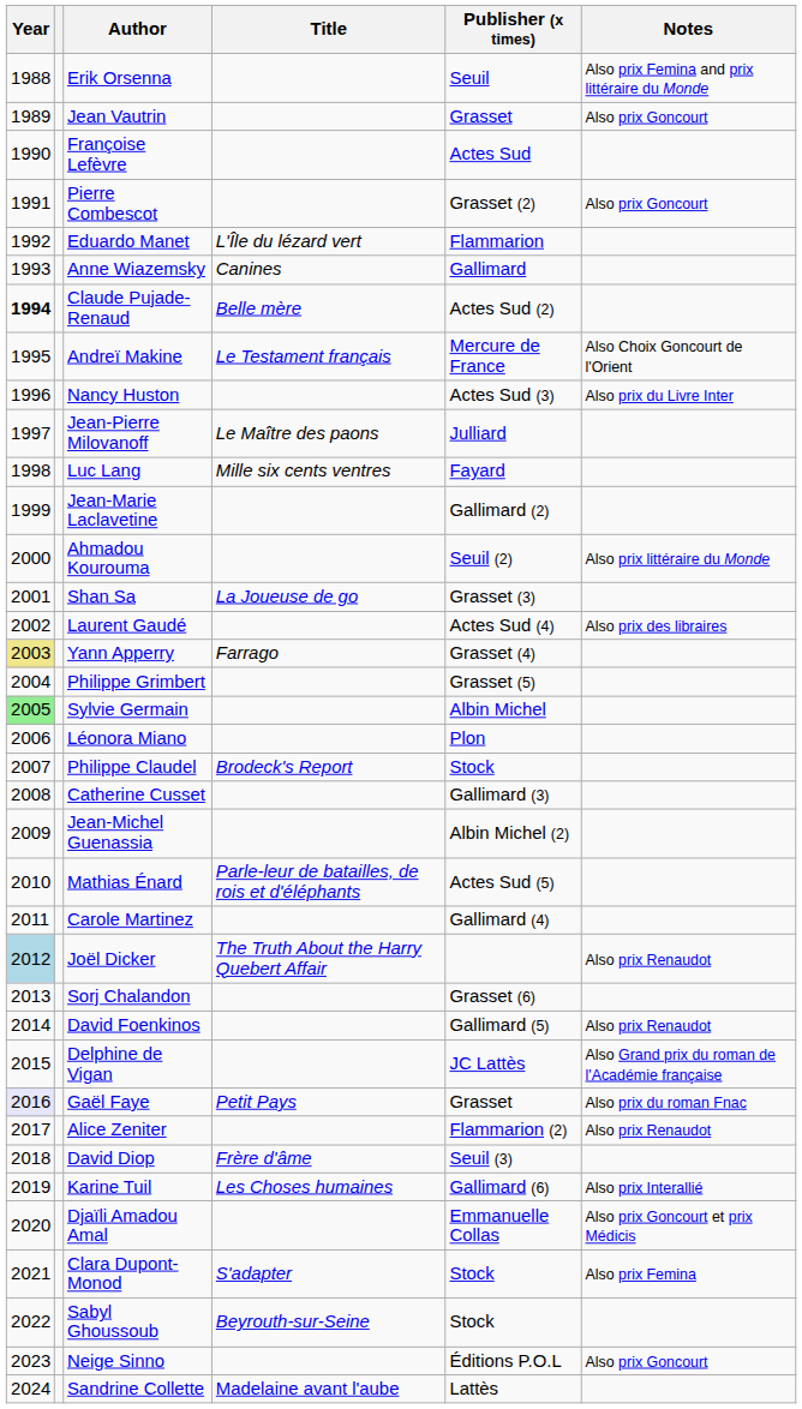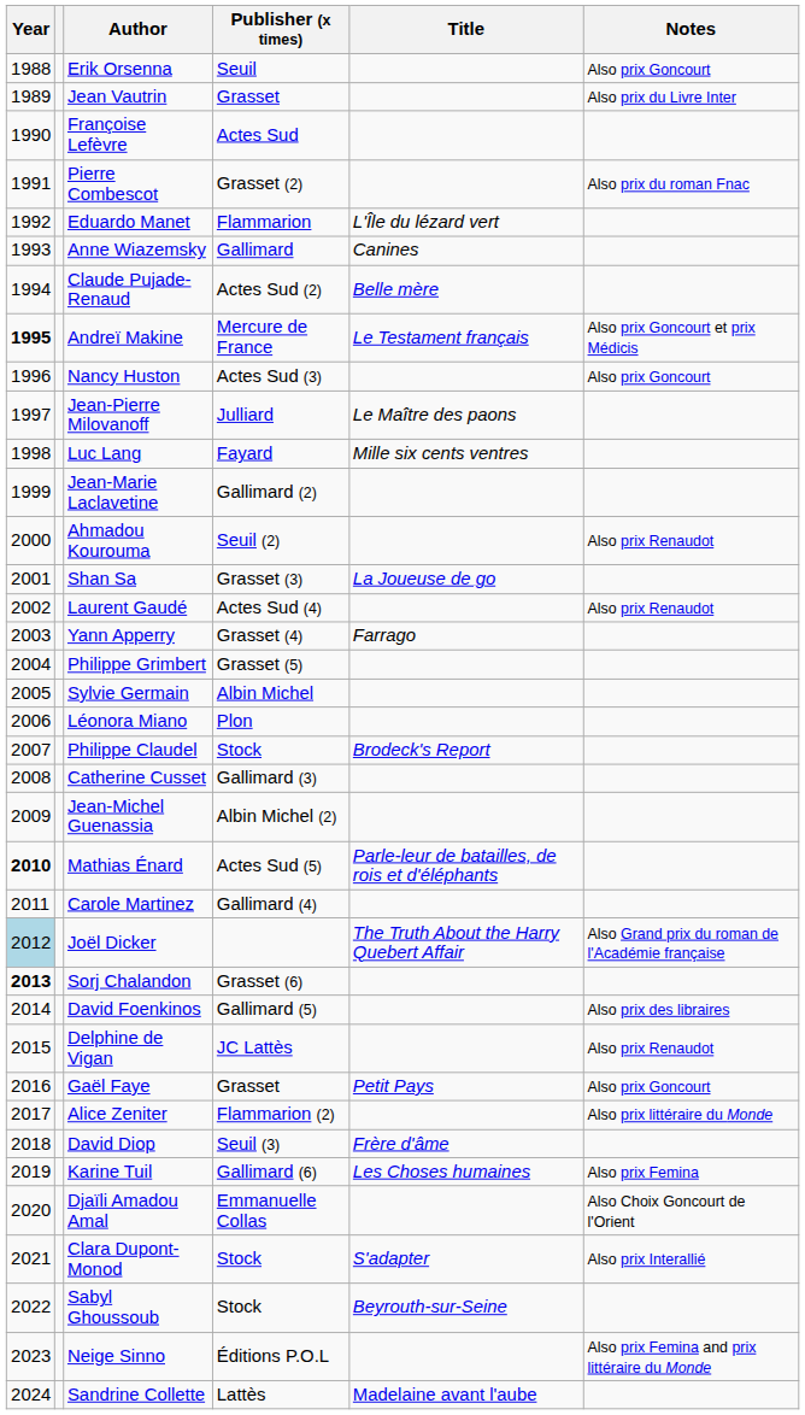 <table width="80%" class="wikitable sortable" style="margin: 1em auto;">
 <tr>
 <th>Year</th>
 <th></th>
 <th>Author</th>
+<th>Publisher <small>(x times)</small></th>
 <th>Title</th>
-<th>Publisher <small>(x times)</small></th>
 <th>Notes</th>
 </tr>
 <tr>
 <td>1988</td>
 <td></td>
 <td><a href='#'>Erik Orsenna</a></td>
+<td><a href='#'>Seuil</a></td>
 <td><em></em></td>
-<td><a href='#'>Seuil</a></td>
-<td><small>Also <a href='#'>prix Femina</a> and <a href='#'>prix littéraire du <em>Monde</em></a></small></td>
+<td><small>Also <a href='#'>prix Goncourt</a></small></td>
 </tr>
 <tr>
 <td>1989</td>
 <td></td>
 <td><a href='#'>Jean Vautrin</a></td>
+<td><a href='#'>Grasset</a></td>
 <td><em></em></td>
-<td><a href='#'>Grasset</a></td>
-<td><small>Also <a href='#'>prix Goncourt</a></small></td>
+<td><small>Also <a href='#'>prix du Livre Inter</a></small></td>
 </tr>
 <tr>
 <td>1990</td>
 <td></td>
 <td><a href='#'>Françoise Lefèvre</a></td>
+<td><a href='#'>Actes Sud</a></td>
 <td><em></em></td>
-<td><a href='#'>Actes Sud</a></td>
 <td></td>
 </tr>
 <tr>
 <td>1991</td>
 <td></td>
 <td><a href='#'>Pierre Combescot</a></td>
+<td>Grasset <small>(2)</small></td>
 <td><em></em></td>
-<td>Grasset <small>(2)</small></td>
-<td><small>Also <a href='#'>prix Goncourt</a></small></td>
+<td><small>Also <a href='#'>prix du roman Fnac</a></small></td>
 </tr>
 <tr>
 <td>1992</td>
 <td></td>
 <td><a href='#'>Eduardo Manet</a></td>
+<td><a href='#'>Flammarion</a></td>
 <td><em>L'Île du lézard vert</em></td>
-<td><a href='#'>Flammarion</a></td>
 <td></td>
 </tr>
 <tr>
 <td>1993</td>
 <td></td>
 <td><a href='#'>Anne Wiazemsky</a></td>
+<td><a href='#'>Gallimard</a></td>
 <td><em>Canines</em></td>
-<td><a href='#'>Gallimard</a></td>
 <td></td>
 </tr>
 <tr>
-<td><strong>1994</strong></td>
+<td>1994</td>
 <td></td>
 <td><a href='#'>Claude Pujade-Renaud</a></td>
+<td>Actes Sud <small>(2)</small></td>
 <td><em><a href='#'>Belle mère</a></em></td>
-<td>Actes Sud <small>(2)</small></td>
 <td></td>
 </tr>
 <tr>
-<td>1995</td>
+<td><strong>1995</strong></td>
 <td></td>
 <td><a href='#'>Andreï Makine</a></td>
+<td><a href='#'>Mercure de France</a></td>
 <td><em><a href='#'>Le Testament français</a></em></td>
-<td><a href='#'>Mercure de France</a></td>
-<td><small>Also Choix Goncourt de l'Orient</small></td>
+<td><small>Also <a href='#'>prix Goncourt</a> et <a href='#'>prix Médicis</a></small></td>
 </tr>
 <tr>
 <td>1996</td>
 <td></td>
 <td><a href='#'>Nancy Huston</a></td>
+<td>Actes Sud <small>(3)</small></td>
 <td><em></em></td>
-<td>Actes Sud <small>(3)</small></td>
-<td><small>Also <a href='#'>prix du Livre Inter</a></small></td>
+<td><small>Also <a href='#'>prix Goncourt</a></small></td>
 </tr>
 <tr>
 <td>1997</td>
 <td></td>
 <td><a href='#'>Jean-Pierre Milovanoff</a></td>
+<td><a href='#'>Julliard</a></td>
 <td><em>Le Maître des paons</em></td>
-<td><a href='#'>Julliard</a></td>
 <td></td>
 </tr>
 <tr>
 <td>1998</td>
 <td></td>
 <td><a href='#'>Luc Lang</a></td>
+<td><a href='#'>Fayard</a></td>
 <td><em>Mille six cents ventres</em></td>
-<td><a href='#'>Fayard</a></td>
 <td></td>
 </tr>
 <tr>
 <td>1999</td>
 <td></td>
 <td><a href='#'>Jean-Marie Laclavetine</a></td>
+<td>Gallimard <small>(2)</small></td>
 <td><em></em></td>
-<td>Gallimard <small>(2)</small></td>
 <td></td>
 </tr>
 <tr>
 <td>2000</td>
 <td></td>
 <td><a href='#'>Ahmadou Kourouma</a></td>
+<td><a href='#'>Seuil</a> <small>(2)</small></td>
 <td></td>
-<td><a href='#'>Seuil</a> <small>(2)</small></td>
-<td><small>Also <a href='#'>prix littéraire du <em>Monde</em></a></small></td>
+<td><small>Also <a href='#'>prix Renaudot</a></small></td>
 </tr>
 <tr>
 <td>2001</td>
 <td></td>
 <td><a href='#'>Shan Sa</a></td>
+<td>Grasset <small>(3)</small></td>
 <td><em><a href='#'>La Joueuse de go</a></em></td>
-<td>Grasset <small>(3)</small></td>
 <td></td>
 </tr>
 <tr>
 <td>2002</td>
 <td></td>
 <td><a href='#'>Laurent Gaudé</a></td>
+<td>Actes Sud <small>(4)</small></td>
 <td><em></em></td>
-<td>Actes Sud <small>(4)</small></td>
-<td><small>Also <a href='#'>prix des libraires</a></small></td>
+<td><small>Also <a href='#'>prix Renaudot</a></small></td>
 </tr>
 <tr>
-<td style="background: khaki;">2003</td>
+<td>2003</td>
 <td></td>
 <td><a href='#'>Yann Apperry</a></td>
+<td>Grasset <small>(4)</small></td>
 <td><em>Farrago</em></td>
-<td>Grasset <small>(4)</small></td>
 <td></td>
 </tr>
 <tr>
 <td>2004</td>
 <td></td>
 <td><a href='#'>Philippe Grimbert</a></td>
+<td>Grasset <small>(5)</small></td>
 <td><em></em></td>
-<td>Grasset <small>(5)</small></td>
 <td></td>
 </tr>
 <tr>
-<td style="background: lightgreen;">2005</td>
+<td>2005</td>
 <td></td>
 <td><a href='#'>Sylvie Germain</a></td>
+<td><a href='#'>Albin Michel</a></td>
 <td><em></em></td>
-<td><a href='#'>Albin Michel</a></td>
 <td></td>
 </tr>
 <tr>
 <td>2006</td>
 <td></td>
 <td><a href='#'>Léonora Miano</a></td>
+<td><a href='#'>Plon</a></td>
 <td><em></em></td>
-<td><a href='#'>Plon</a></td>
 <td></td>
 </tr>
 <tr>
 <td>2007</td>
 <td></td>
 <td><a href='#'>Philippe Claudel</a></td>
+<td><a href='#'>Stock</a></td>
 <td><em><a href='#'>Brodeck's Report</a></em></td>
-<td><a href='#'>Stock</a></td>
 <td></td>
 </tr>
 <tr>
 <td>2008</td>
 <td></td>
 <td><a href='#'>Catherine Cusset</a></td>
+<td>Gallimard <small>(3)</small></td>
 <td><em></em></td>
-<td>Gallimard <small>(3)</small></td>
 <td></td>
 </tr>
 <tr>
 <td>2009</td>
 <td></td>
 <td><a href='#'>Jean-Michel Guenassia</a></td>
+<td>Albin Michel <small>(2)</small></td>
 <td><em></em></td>
-<td>Albin Michel <small>(2)</small></td>
 <td></td>
 </tr>
 <tr>
-<td>2010</td>
+<td><strong>2010</strong></td>
 <td></td>
 <td><a href='#'>Mathias Énard</a></td>
+<td>Actes Sud <small>(5)</small></td>
 <td><em><a href='#'>Parle-leur de batailles, de rois et d'éléphants</a></em></td>
-<td>Actes Sud <small>(5)</small></td>
 <td></td>
 </tr>
 <tr>
 <td>2011</td>
 <td></td>
 <td><a href='#'>Carole Martinez</a></td>
+<td>Gallimard <small>(4)</small></td>
 <td><em></em></td>
-<td>Gallimard <small>(4)</small></td>
 <td></td>
 </tr>
 <tr>
 <td style="background: lightblue;">2012</td>
 <td></td>
 <td><a href='#'>Joël Dicker</a></td>
+<td></td>
 <td><em><a href='#'>The Truth About the Harry Quebert Affair</a></em></td>
-<td></td>
-<td><small>Also <a href='#'>prix Renaudot</a></small></td>
+<td><small>Also <a href='#'>Grand prix du roman de l'Académie française</a></small></td>
 </tr>
 <tr>
-<td>2013</td>
+<td><strong>2013</strong></td>
 <td></td>
 <td><a href='#'>Sorj Chalandon</a></td>
+<td>Grasset <small>(6)</small></td>
 <td><em></em></td>
-<td>Grasset <small>(6)</small></td>
 <td></td>
 </tr>
 <tr>
 <td>2014</td>
 <td></td>
 <td><a href='#'>David Foenkinos</a></td>
+<td>Gallimard <small>(5)</small></td>
 <td><em></em></td>
-<td>Gallimard <small>(5)</small></td>
-<td><small>Also <a href='#'>prix Renaudot</a></small></td>
+<td><small>Also <a href='#'>prix des libraires</a></small></td>
 </tr>
 <tr>
 <td>2015</td>
 <td></td>
 <td><a href='#'>Delphine de Vigan</a></td>
+<td><a href='#'>JC Lattès</a></td>
 <td><em></em></td>
-<td><a href='#'>JC Lattès</a></td>
-<td><small>Also <a href='#'>Grand prix du roman de l'Académie française</a></small></td>
+<td><small>Also <a href='#'>prix Renaudot</a></small></td>
 </tr>
 <tr>
-<td style="background: lavender;">2016</td>
+<td>2016</td>
 <td></td>
 <td><a href='#'>Gaël Faye</a></td>
+<td>Grasset</td>
 <td><em><a href='#'>Petit Pays</a></em></td>
-<td>Grasset</td>
-<td><small>Also <a href='#'>prix du roman Fnac</a></small></td>
+<td><small>Also <a href='#'>prix Goncourt</a></small></td>
 </tr>
 <tr>
 <td>2017</td>
 <td></td>
 <td><a href='#'>Alice Zeniter</a></td>
+<td><a href='#'>Flammarion</a> <small>(2)</small></td>
 <td><em></em></td>
-<td><a href='#'>Flammarion</a> <small>(2)</small></td>
-<td><small>Also <a href='#'>prix Renaudot</a></small></td>
+<td><small>Also <a href='#'>prix littéraire du <em>Monde</em></a></small></td>
 </tr>
 <tr>
 <td>2018</td>
 <td></td>
 <td><a href='#'>David Diop</a></td>
+<td><a href='#'>Seuil</a> <small>(3)</small></td>
 <td><em><a href='#'>Frère d'âme</a></em></td>
-<td><a href='#'>Seuil</a> <small>(3)</small></td>
 <td></td>
 </tr>
 <tr>
 <td>2019</td>
 <td></td>
 <td><a href='#'>Karine Tuil</a></td>
+<td><a href='#'>Gallimard</a> <small>(6)</small></td>
 <td><em><a href='#'>Les Choses humaines</a></em></td>
-<td><a href='#'>Gallimard</a> <small>(6)</small></td>
-<td><small>Also <a href='#'>prix Interallié</a></small></td>
+<td><small>Also <a href='#'>prix Femina</a></small></td>
 </tr>
 <tr>
 <td>2020</td>
 <td></td>
 <td><a href='#'>Djaïli Amadou Amal</a></td>
+<td><a href='#'>Emmanuelle Collas</a></td>
 <td><em></em></td>
-<td><a href='#'>Emmanuelle Collas</a></td>
-<td><small>Also <a href='#'>prix Goncourt</a> et <a href='#'>prix Médicis</a></small></td>
+<td><small>Also Choix Goncourt de l'Orient</small></td>
 </tr>
 <tr>
 <td>2021</td>
 <td></td>
 <td><a href='#'>Clara Dupont-Monod</a></td>
+<td><a href='#'>Stock</a></td>
 <td><em><a href='#'>S'adapter</a></em></td>
-<td><a href='#'>Stock</a></td>
-<td><small>Also <a href='#'>prix Femina</a></small></td>
+<td><small>Also <a href='#'>prix Interallié</a></small></td>
 </tr>
 <tr>
 <td>2022</td>
 <td></td>
 <td><a href='#'>Sabyl Ghoussoub</a></td>
+<td>Stock</td>
 <td><em><a href='#'>Beyrouth-sur-Seine</a></em></td>
-<td>Stock</td>
 <td></td>
 </tr>
 <tr>
 <td>2023</td>
 <td></td>
 <td><a href='#'>Neige Sinno</a></td>
+<td>Éditions P.O.L</td>
 <td><em></em></td>
-<td>Éditions P.O.L</td>
-<td><small>Also <a href='#'>prix Goncourt</a></small></td>
+<td><small>Also <a href='#'>prix Femina</a> and <a href='#'>prix littéraire du <em>Monde</em></a></small></td>
 </tr>
 <tr>
 <td>2024</td>
 <td></td>
 <td><a href='#'>Sandrine Collette</a></td>
+<td>Lattès</td>
 <td><a href='#'>Madelaine avant l'aube</a></td>
-<td>Lattès</td>
 <td></td>
 </tr>
 </table>
